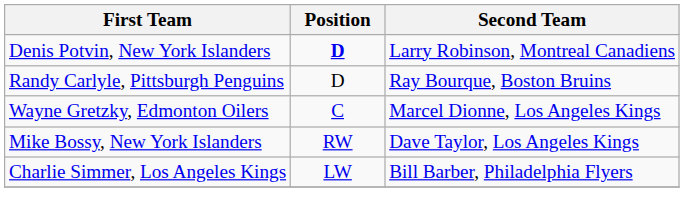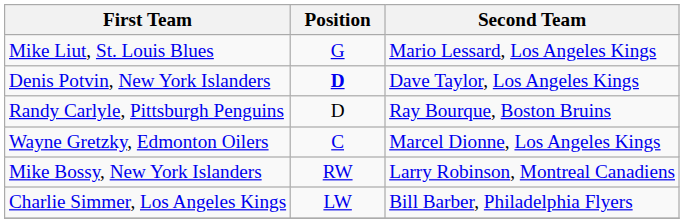 <table class="wikitable">
 <tr>
 <th>First Team</th>
 <th>  Position  </th>
 <th>Second Team</th>
 </tr>
 <tr>
+<td><a href='#'>Mike Liut</a>, <a href='#'>St. Louis Blues</a></td>
+<td align=center><a href='#'>G</a></td>
+<td><a href='#'>Mario Lessard</a>, <a href='#'>Los Angeles Kings</a></td>
+</tr>
+<tr>
 <td><a href='#'>Denis Potvin</a>, <a href='#'>New York Islanders</a></td>
 <td align=center><strong><a href='#'>D</a></strong></td>
-<td><a href='#'>Larry Robinson</a>, <a href='#'>Montreal Canadiens</a></td>
+<td><a href='#'>Dave Taylor</a>, <a href='#'>Los Angeles Kings</a></td>
 </tr>
 <tr>
 <td><a href='#'>Randy Carlyle</a>, <a href='#'>Pittsburgh Penguins</a></td>
 <td align=center>D</td>
 <td><a href='#'>Ray Bourque</a>, <a href='#'>Boston Bruins</a></td>
 </tr>
 <tr>
 <td><a href='#'>Wayne Gretzky</a>, <a href='#'>Edmonton Oilers</a></td>
 <td align=center><a href='#'>C</a></td>
 <td><a href='#'>Marcel Dionne</a>, <a href='#'>Los Angeles Kings</a></td>
 </tr>
 <tr>
 <td><a href='#'>Mike Bossy</a>, <a href='#'>New York Islanders</a></td>
 <td align=center><a href='#'>RW</a></td>
-<td><a href='#'>Dave Taylor</a>, <a href='#'>Los Angeles Kings</a></td>
+<td><a href='#'>Larry Robinson</a>, <a href='#'>Montreal Canadiens</a></td>
 </tr>
 <tr>
 <td><a href='#'>Charlie Simmer</a>, <a href='#'>Los Angeles Kings</a></td>
 <td align=center><a href='#'>LW</a></td>
 <td><a href='#'>Bill Barber</a>, <a href='#'>Philadelphia Flyers</a></td>
 </tr>
 <tr>
 </tr>
 </table>
